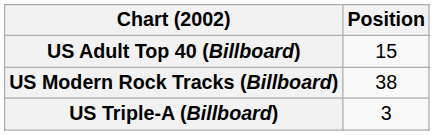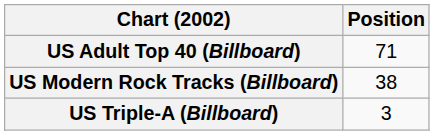 <table class="wikitable sortable plainrowheaders" style="text-align:center">
 <tr>
 <th scope="col">Chart (2002)</th>
 <th scope="col">Position</th>
 </tr>
 <tr>
 <th scope="row">US Adult Top 40 (<em>Billboard</em>)</th>
-<td>15</td>
+<td>71</td>
 </tr>
 <tr>
 <th scope="row">US Modern Rock Tracks (<em>Billboard</em>)</th>
 <td>38</td>
 </tr>
 <tr>
 <th scope="row">US Triple-A (<em>Billboard</em>)</th>
 <td>3</td>
 </tr>
 </table>
